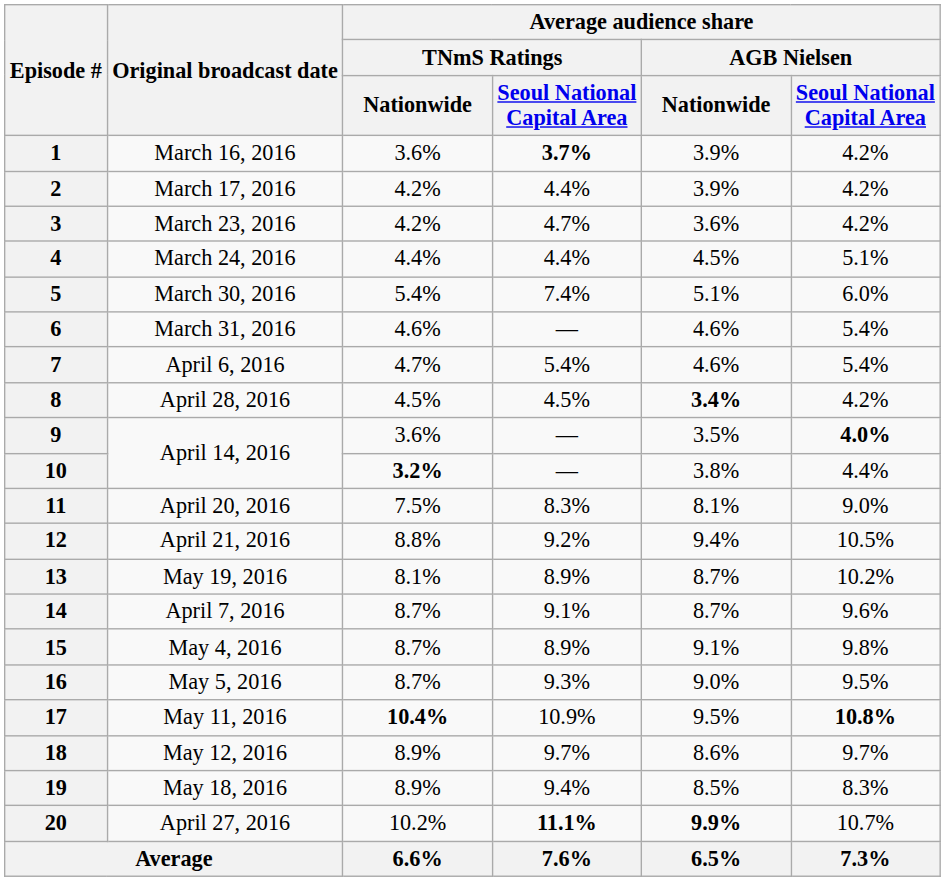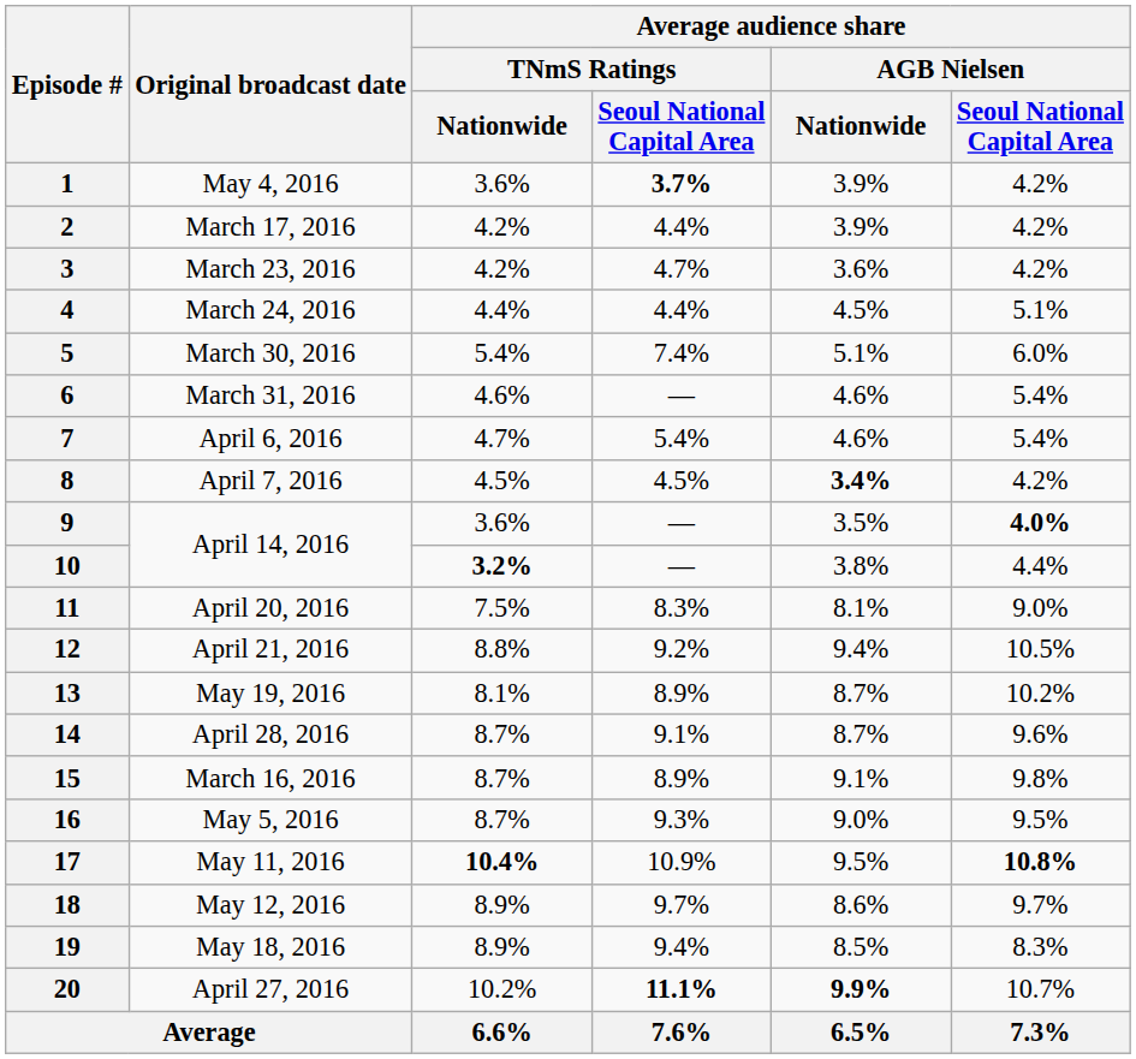 <table class=wikitable style="text-align:center">
 <tr>
 <th rowspan="3">Episode #</th>
 <th rowspan="3">Original broadcast date</th>
 <th colspan="5">Average audience share</th>
 </tr>
 <tr>
 <th colspan="2">TNmS Ratings</th>
 <th colspan="2">AGB Nielsen</th>
 </tr>
 <tr>
 <th width=100>Nationwide</th>
 <th width=100><a href='#'>Seoul National Capital Area</a></th>
 <th width=100>Nationwide</th>
 <th width=100><a href='#'>Seoul National Capital Area</a></th>
 </tr>
 <tr>
 <th>1</th>
-<td>March 16, 2016</td>
+<td>May 4, 2016</td>
 <td>3.6%</td>
 <td><span><strong>3.7%</strong></span></td>
 <td>3.9%</td>
 <td>4.2%</td>
 </tr>
 <tr>
 <th>2</th>
 <td>March 17, 2016</td>
 <td>4.2%</td>
 <td>4.4%</td>
 <td>3.9%</td>
 <td>4.2%</td>
 </tr>
 <tr>
 <th>3</th>
 <td>March 23, 2016</td>
 <td>4.2%</td>
 <td>4.7%</td>
 <td>3.6%</td>
 <td>4.2%</td>
 </tr>
 <tr>
 <th>4</th>
 <td>March 24, 2016</td>
 <td>4.4%</td>
 <td>4.4%</td>
 <td>4.5%</td>
 <td>5.1%</td>
 </tr>
 <tr>
 <th>5</th>
 <td>March 30, 2016</td>
 <td>5.4%</td>
 <td>7.4%</td>
 <td>5.1%</td>
 <td>6.0%</td>
 </tr>
 <tr>
 <th>6</th>
 <td>March 31, 2016</td>
 <td>4.6%</td>
 <td>—</td>
 <td>4.6%</td>
 <td>5.4%</td>
 </tr>
 <tr>
 <th>7</th>
 <td>April 6, 2016</td>
 <td>4.7%</td>
 <td>5.4%</td>
 <td>4.6%</td>
 <td>5.4%</td>
 </tr>
 <tr>
 <th>8</th>
-<td>April 28, 2016</td>
+<td>April 7, 2016</td>
 <td>4.5%</td>
 <td>4.5%</td>
 <td><span><strong>3.4%</strong></span></td>
 <td>4.2%</td>
 </tr>
 <tr>
 <th>9</th>
 <td rowspan="2">April 14, 2016</td>
 <td>3.6%</td>
 <td>—</td>
 <td>3.5%</td>
 <td><span><strong>4.0%</strong></span></td>
 </tr>
 <tr>
 <th>10</th>
 <td><span><strong>3.2%</strong></span></td>
 <td>—</td>
 <td>3.8%</td>
 <td>4.4%</td>
 </tr>
 <tr>
 <th>11</th>
 <td>April 20, 2016</td>
 <td>7.5%</td>
 <td>8.3%</td>
 <td>8.1%</td>
 <td>9.0%</td>
 </tr>
 <tr>
 <th>12</th>
 <td>April 21, 2016</td>
 <td>8.8%</td>
 <td>9.2%</td>
 <td>9.4%</td>
 <td>10.5%</td>
 </tr>
 <tr>
 <th>13</th>
 <td>May 19, 2016</td>
 <td>8.1%</td>
 <td>8.9%</td>
 <td>8.7%</td>
 <td>10.2%</td>
 </tr>
 <tr>
 <th>14</th>
-<td>April 7, 2016</td>
+<td>April 28, 2016</td>
 <td>8.7%</td>
 <td>9.1%</td>
 <td>8.7%</td>
 <td>9.6%</td>
 </tr>
 <tr>
 <th>15</th>
-<td>May 4, 2016</td>
+<td>March 16, 2016</td>
 <td>8.7%</td>
 <td>8.9%</td>
 <td>9.1%</td>
 <td>9.8%</td>
 </tr>
 <tr>
 <th>16</th>
 <td>May 5, 2016</td>
 <td>8.7%</td>
 <td>9.3%</td>
 <td>9.0%</td>
 <td>9.5%</td>
 </tr>
 <tr>
 <th>17</th>
 <td>May 11, 2016</td>
 <td><span><strong>10.4%</strong></span></td>
 <td>10.9%</td>
 <td>9.5%</td>
 <td><span><strong>10.8%</strong></span></td>
 </tr>
 <tr>
 <th>18</th>
 <td>May 12, 2016</td>
 <td>8.9%</td>
 <td>9.7%</td>
 <td>8.6%</td>
 <td>9.7%</td>
 </tr>
 <tr>
 <th>19</th>
 <td>May 18, 2016</td>
 <td>8.9%</td>
 <td>9.4%</td>
 <td>8.5%</td>
 <td>8.3%</td>
 </tr>
 <tr>
 <th>20</th>
 <td>April 27, 2016</td>
 <td>10.2%</td>
 <td><span><strong>11.1%</strong></span></td>
 <td><span><strong>9.9%</strong></span></td>
 <td>10.7%</td>
 </tr>
 <tr>
 <th colspan=2>Average</th>
 <th>6.6%</th>
 <th>7.6%</th>
 <th>6.5%</th>
 <th>7.3%</th>
 </tr>
 </table>
